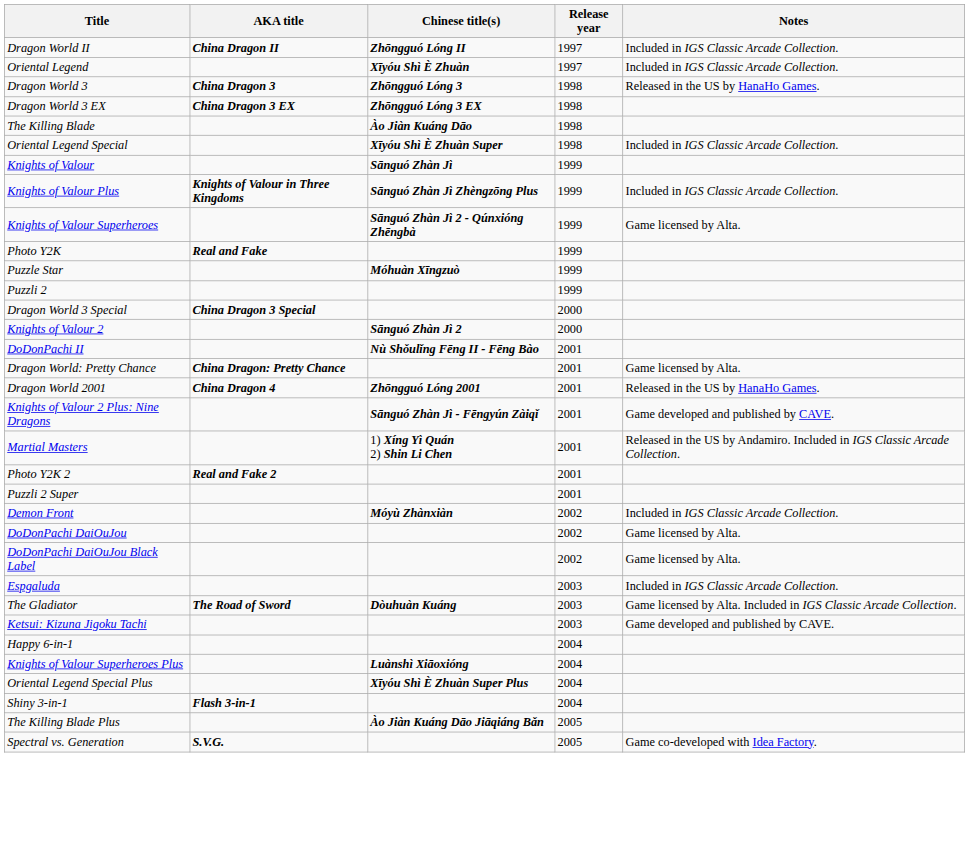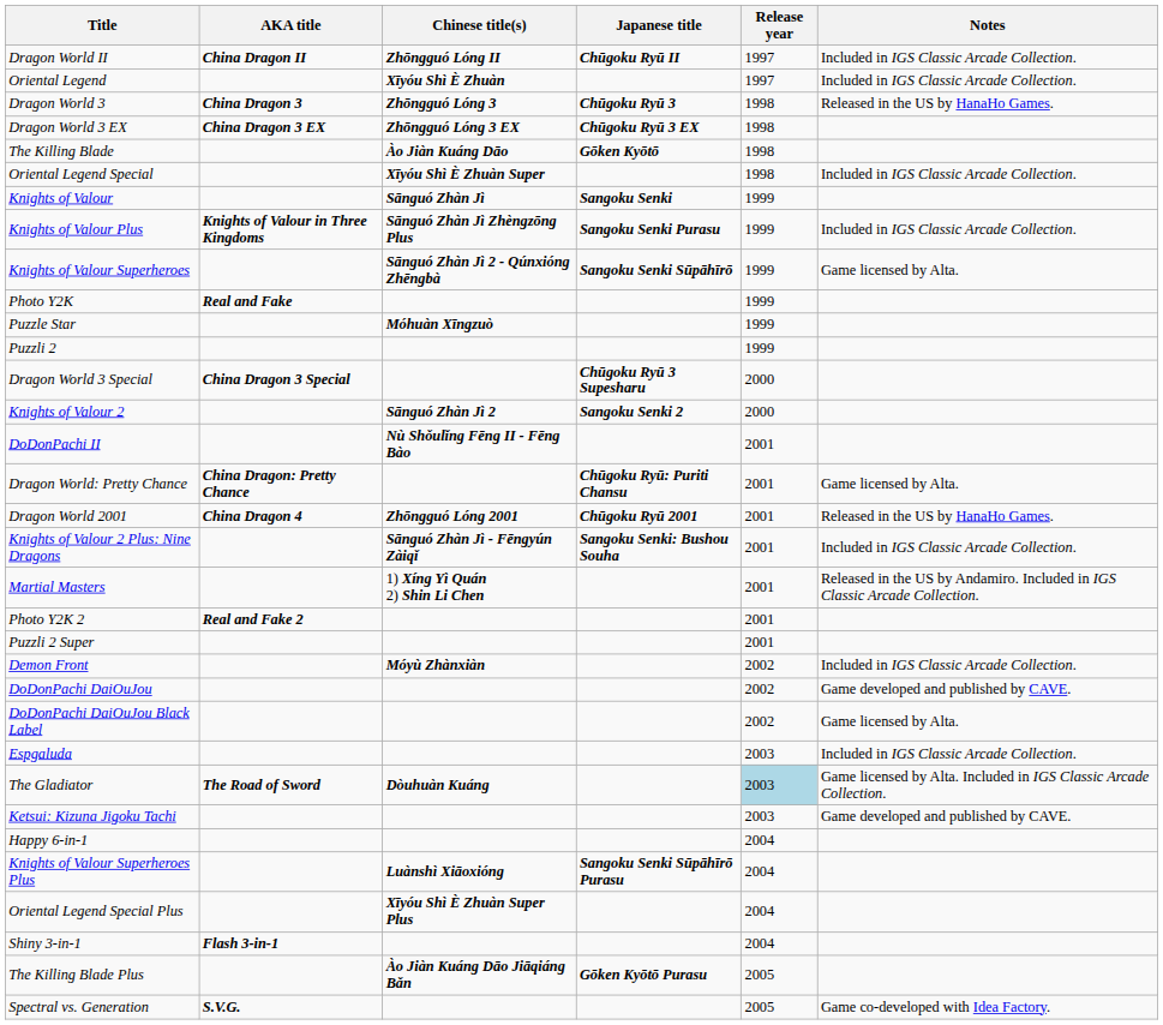 <table class="wikitable sortable" border="1">
 <tr>
 <th scope="col">Title</th>
 <th scope="col">AKA title</th>
 <th scope="col">Chinese title(s)</th>
+<th scope="col">Japanese title</th>
 <th scope="col">Release year</th>
 <th scope="col">Notes</th>
 </tr>
 <tr>
 <td><em>Dragon World II</em></td>
 <td><strong><em>China Dragon II</em></strong></td>
 <td><strong><em>Zhōngguó Lóng II</em></strong></td>
+<td><strong><em>Chūgoku Ryū II</em></strong></td>
 <td>1997</td>
 <td>Included in <em>IGS Classic Arcade Collection</em>.</td>
 </tr>
 <tr>
 <td><em>Oriental Legend</em></td>
 <td></td>
 <td><strong><em>Xīyóu Shì È Zhuàn</em></strong></td>
+<td></td>
 <td>1997</td>
 <td>Included in <em>IGS Classic Arcade Collection</em>.</td>
 </tr>
 <tr>
 <td><em>Dragon World 3</em></td>
 <td><strong><em>China Dragon 3</em></strong></td>
 <td><strong><em>Zhōngguó Lóng 3</em></strong></td>
+<td><strong><em>Chūgoku Ryū 3</em></strong></td>
 <td>1998</td>
 <td>Released in the US by <a href='#'>HanaHo Games</a>.</td>
 </tr>
 <tr>
 <td><em>Dragon World 3 EX</em></td>
 <td><strong><em>China Dragon 3 EX</em></strong></td>
 <td><strong><em>Zhōngguó Lóng 3 EX</em></strong></td>
+<td><strong><em>Chūgoku Ryū 3 EX</em></strong></td>
 <td>1998</td>
 <td></td>
 </tr>
 <tr>
 <td><em>The Killing Blade</em></td>
 <td></td>
 <td><strong><em>Ào Jiàn Kuáng Dāo</em></strong></td>
+<td><strong><em>Gōken Kyōtō</em></strong></td>
 <td>1998</td>
 <td></td>
 </tr>
 <tr>
 <td><em>Oriental Legend Special</em></td>
 <td></td>
 <td><strong><em>Xīyóu Shì È Zhuàn Super</em></strong></td>
+<td></td>
 <td>1998</td>
 <td>Included in <em>IGS Classic Arcade Collection</em>.</td>
 </tr>
 <tr>
 <td><em><a href='#'>Knights of Valour</a></em></td>
 <td></td>
 <td><strong><em>Sānguó Zhàn Jì</em></strong></td>
+<td><strong><em>Sangoku Senki</em></strong></td>
 <td>1999</td>
 <td></td>
 </tr>
 <tr>
 <td><em><a href='#'>Knights of Valour Plus</a></em></td>
 <td><strong><em>Knights of Valour in Three Kingdoms</em></strong></td>
 <td><strong><em>Sānguó Zhàn Jì Zhèngzōng Plus</em></strong></td>
+<td><strong><em>Sangoku Senki Purasu</em></strong></td>
 <td>1999</td>
 <td>Included in <em>IGS Classic Arcade Collection</em>.</td>
 </tr>
 <tr>
 <td><em><a href='#'>Knights of Valour Superheroes</a></em></td>
 <td></td>
 <td><strong><em>Sānguó Zhàn Jì 2 - Qúnxióng Zhēngbà</em></strong></td>
+<td><strong><em>Sangoku Senki Sūpāhīrō</em></strong></td>
 <td>1999</td>
 <td>Game licensed by Alta.</td>
 </tr>
 <tr>
 <td><em>Photo Y2K</em></td>
 <td><strong><em>Real and Fake</em></strong></td>
+<td></td>
 <td></td>
 <td>1999</td>
 <td></td>
 </tr>
 <tr>
 <td><em>Puzzle Star</em></td>
 <td></td>
 <td><strong><em>Móhuàn Xīngzuò</em></strong></td>
+<td></td>
 <td>1999</td>
 <td></td>
 </tr>
 <tr>
 <td><em>Puzzli 2</em></td>
+<td></td>
 <td></td>
 <td></td>
 <td>1999</td>
 <td></td>
 </tr>
 <tr>
 <td><em>Dragon World 3 Special</em></td>
 <td><strong><em>China Dragon 3 Special</em></strong></td>
 <td></td>
+<td><strong><em>Chūgoku Ryū 3 Supesharu</em></strong></td>
 <td>2000</td>
 <td></td>
 </tr>
 <tr>
 <td><em><a href='#'>Knights of Valour 2</a></em></td>
 <td></td>
 <td><strong><em>Sānguó Zhàn Jì 2</em></strong></td>
+<td><strong><em>Sangoku Senki 2</em></strong></td>
 <td>2000</td>
 <td></td>
 </tr>
 <tr>
 <td><em><a href='#'>DoDonPachi II</a></em></td>
 <td></td>
 <td><strong><em>Nù Shǒulǐng Fēng II - Fēng Bào</em></strong></td>
+<td></td>
 <td>2001</td>
 <td></td>
 </tr>
 <tr>
 <td><em>Dragon World: Pretty Chance</em></td>
 <td><strong><em>China Dragon: Pretty Chance</em></strong></td>
 <td></td>
+<td><strong><em>Chūgoku Ryū: Puriti Chansu</em></strong></td>
 <td>2001</td>
 <td>Game licensed by Alta.</td>
 </tr>
 <tr>
 <td><em>Dragon World 2001</em></td>
 <td><strong><em>China Dragon 4</em></strong></td>
 <td><strong><em>Zhōngguó Lóng 2001</em></strong></td>
+<td><strong><em>Chūgoku Ryū 2001</em></strong></td>
 <td>2001</td>
 <td>Released in the US by <a href='#'>HanaHo Games</a>.</td>
 </tr>
 <tr>
 <td><em><a href='#'>Knights of Valour 2 Plus: Nine Dragons</a></em></td>
 <td></td>
 <td><strong><em>Sānguó Zhàn Jì - Fēngyún Zàiqǐ</em></strong></td>
+<td><strong><em>Sangoku Senki: Bushou Souha</em></strong></td>
 <td>2001</td>
-<td>Game developed and published by <a href='#'>CAVE</a>.</td>
+<td>Included in <em>IGS Classic Arcade Collection</em>.</td>
 </tr>
 <tr>
 <td><em><a href='#'>Martial Masters</a></em></td>
 <td></td>
 <td>1) <strong><em>Xíng Yì Quán</em></strong><br>2) <strong><em>Shin Li Chen</em></strong></td>
+<td></td>
 <td>2001</td>
 <td>Released in the US by Andamiro. Included in <em>IGS Classic Arcade Collection</em>.</td>
 </tr>
 <tr>
 <td><em>Photo Y2K 2</em></td>
 <td><strong><em>Real and Fake 2</em></strong></td>
 <td></td>
+<td></td>
 <td>2001</td>
 <td></td>
 </tr>
 <tr>
 <td><em>Puzzli 2 Super</em></td>
+<td></td>
 <td></td>
 <td></td>
 <td>2001</td>
 <td></td>
 </tr>
 <tr>
 <td><em><a href='#'>Demon Front</a></em></td>
 <td></td>
 <td><strong><em>Móyù Zhànxiàn</em></strong></td>
+<td></td>
 <td>2002</td>
 <td>Included in <em>IGS Classic Arcade Collection</em>.</td>
 </tr>
 <tr>
 <td><em><a href='#'>DoDonPachi DaiOuJou</a></em></td>
 <td></td>
 <td></td>
+<td></td>
 <td>2002</td>
-<td>Game licensed by Alta.</td>
+<td>Game developed and published by <a href='#'>CAVE</a>.</td>
 </tr>
 <tr>
 <td><em><a href='#'>DoDonPachi DaiOuJou Black Label</a></em></td>
+<td></td>
 <td></td>
 <td></td>
 <td>2002</td>
 <td>Game licensed by Alta.</td>
 </tr>
 <tr>
 <td><em><a href='#'>Espgaluda</a></em></td>
 <td></td>
 <td></td>
+<td></td>
 <td>2003</td>
 <td>Included in <em>IGS Classic Arcade Collection</em>.</td>
 </tr>
 <tr>
 <td><em>The Gladiator</em></td>
 <td><strong><em>The Road of Sword</em></strong></td>
 <td><strong><em>Dòuhuàn Kuáng</em></strong></td>
-<td>2003</td>
+<td></td>
+<td style="background: lightblue;">2003</td>
 <td>Game licensed by Alta. Included in <em>IGS Classic Arcade Collection</em>.</td>
 </tr>
 <tr>
 <td><em><a href='#'>Ketsui: Kizuna Jigoku Tachi</a></em></td>
+<td></td>
 <td></td>
 <td></td>
 <td>2003</td>
 <td>Game developed and published by CAVE.</td>
 </tr>
 <tr>
 <td><em>Happy 6-in-1</em></td>
 <td></td>
 <td></td>
+<td></td>
 <td>2004</td>
 <td></td>
 </tr>
 <tr>
 <td><em><a href='#'>Knights of Valour Superheroes Plus</a></em></td>
 <td></td>
 <td><strong><em>Luànshì Xiāoxióng</em></strong></td>
+<td><strong><em>Sangoku Senki Sūpāhīrō Purasu</em></strong></td>
 <td>2004</td>
 <td></td>
 </tr>
 <tr>
 <td><em>Oriental Legend Special Plus</em></td>
 <td></td>
 <td><strong><em>Xīyóu Shì È Zhuàn Super Plus</em></strong></td>
+<td></td>
 <td>2004</td>
 <td></td>
 </tr>
 <tr>
 <td><em>Shiny 3-in-1</em></td>
 <td><strong><em>Flash 3-in-1</em></strong></td>
+<td></td>
 <td></td>
 <td>2004</td>
 <td></td>
 </tr>
 <tr>
 <td><em>The Killing Blade Plus</em></td>
 <td></td>
 <td><strong><em>Ào Jiàn Kuáng Dāo Jiāqiáng Bǎn</em></strong></td>
+<td><strong><em>Gōken Kyōtō Purasu</em></strong></td>
 <td>2005</td>
 <td></td>
 </tr>
 <tr>
 <td><em>Spectral vs. Generation</em></td>
 <td><strong><em>S.V.G.</em></strong></td>
 <td></td>
+<td></td>
 <td>2005</td>
 <td>Game co-developed with <a href='#'>Idea Factory</a>.</td>
 </tr>
 </table>
